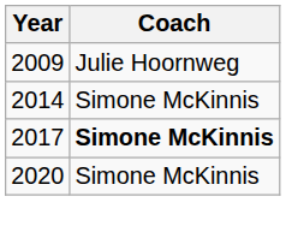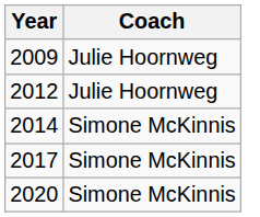 <table class="wikitable">
 <tr>
 <th>Year</th>
 <th>Coach</th>
 </tr>
 <tr>
 <td>2009</td>
 <td>Julie Hoornweg</td>
 </tr>
 <tr>
+<td>2012</td>
+<td>Julie Hoornweg</td>
+</tr>
+<tr>
 <td>2014</td>
 <td>Simone McKinnis</td>
 </tr>
 <tr>
 <td>2017</td>
-<td><strong>Simone McKinnis</strong></td>
+<td>Simone McKinnis</td>
 </tr>
 <tr>
 <td>2020</td>
 <td>Simone McKinnis</td>
 </tr>
 </table>
